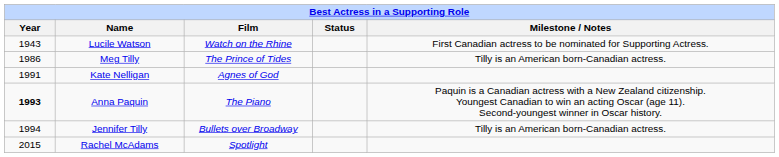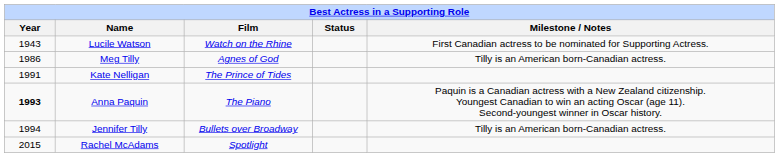 <table class="wikitable" style="text-align: center">
 <tr style="background:#bfd7ff;">
 <td colspan="6" style="text-align:center;"><strong><a href='#'>Best Actress in a Supporting Role</a></strong></td>
 </tr>
 <tr style="background:#ebft5ff;">
 <th style="width:075px;">Year</th>
 <th style="width:200px;">Name</th>
 <th style="width:200px;">Film</th>
 <th style="width:080px;">Status</th>
 <th style="width:650px;">Milestone / Notes</th>
 </tr>
 <tr>
 <td>1943</td>
 <td><a href='#'>Lucile Watson</a></td>
 <td><em><a href='#'>Watch on the Rhine</a></em></td>
 <td></td>
 <td>First Canadian actress to be nominated for Supporting Actress.</td>
 </tr>
 <tr>
 <td>1986</td>
 <td><a href='#'>Meg Tilly</a></td>
-<td><em><a href='#'>The Prince of Tides</a></em></td>
+<td><em><a href='#'>Agnes of God</a></em></td>
 <td></td>
 <td>Tilly is an American born-Canadian actress.</td>
 </tr>
 <tr>
 <td>1991</td>
 <td><a href='#'>Kate Nelligan</a></td>
-<td><em><a href='#'>Agnes of God</a></em></td>
+<td><em><a href='#'>The Prince of Tides</a></em></td>
 <td></td>
 <td></td>
 </tr>
 <tr>
 <td><strong>1993</strong></td>
 <td><a href='#'>Anna Paquin</a></td>
 <td><em><a href='#'>The Piano</a></em></td>
 <td></td>
 <td>Paquin is a Canadian actress with a New Zealand citizenship.<br>Youngest Canadian to win an acting Oscar (age 11).<br>Second-youngest winner in Oscar history.</td>
 </tr>
 <tr>
 <td>1994</td>
 <td><a href='#'>Jennifer Tilly</a></td>
 <td><em><a href='#'>Bullets over Broadway</a></em></td>
 <td></td>
 <td>Tilly is an American born-Canadian actress.</td>
 </tr>
 <tr>
 <td>2015</td>
 <td><a href='#'>Rachel McAdams</a></td>
 <td><em><a href='#'>Spotlight</a></em></td>
 <td></td>
 <td></td>
 </tr>
 </table>
